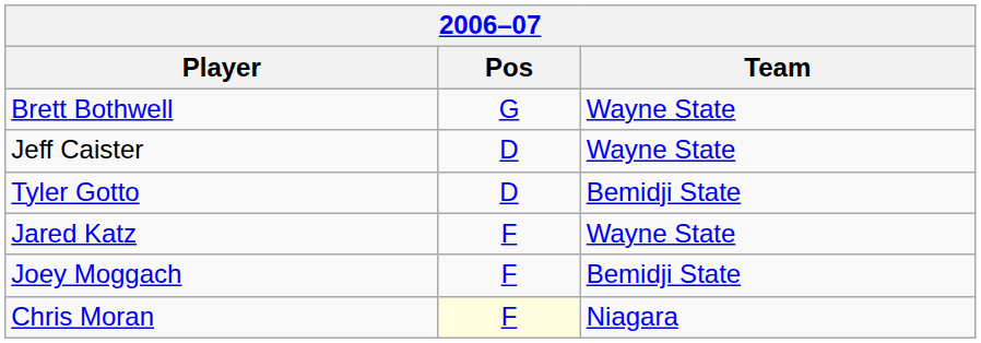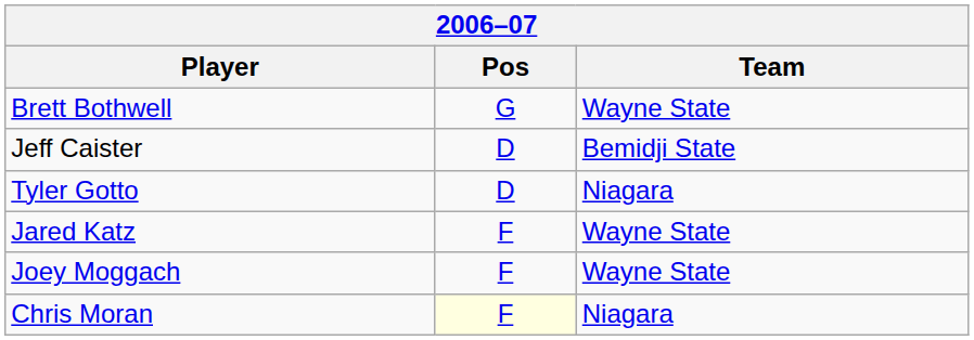 <table class="wikitable" width=95%>
 <tr>
 <th colspan=3><a href='#'>2006–07</a></th>
 </tr>
 <tr>
 <th>Player</th>
 <th>Pos</th>
 <th>Team</th>
 </tr>
 <tr>
 <td><a href='#'>Brett Bothwell</a></td>
 <td style="text-align:center;"><a href='#'>G</a></td>
 <td><a href='#'>Wayne State</a></td>
 </tr>
 <tr>
 <td>Jeff Caister</td>
 <td style="text-align:center;"><a href='#'>D</a></td>
-<td><a href='#'>Wayne State</a></td>
+<td><a href='#'>Bemidji State</a></td>
 </tr>
 <tr>
 <td><a href='#'>Tyler Gotto</a></td>
 <td style="text-align:center;"><a href='#'>D</a></td>
-<td><a href='#'>Bemidji State</a></td>
+<td><a href='#'>Niagara</a></td>
 </tr>
 <tr>
 <td><a href='#'>Jared Katz</a></td>
 <td style="text-align:center;"><a href='#'>F</a></td>
 <td><a href='#'>Wayne State</a></td>
 </tr>
 <tr>
 <td><a href='#'>Joey Moggach</a></td>
 <td style="text-align:center;"><a href='#'>F</a></td>
-<td><a href='#'>Bemidji State</a></td>
+<td><a href='#'>Wayne State</a></td>
 </tr>
 <tr>
 <td><a href='#'>Chris Moran</a></td>
 <td style="background: lightyellow; text-align:center;"><a href='#'>F</a></td>
 <td><a href='#'>Niagara</a></td>
 </tr>
 </table>
